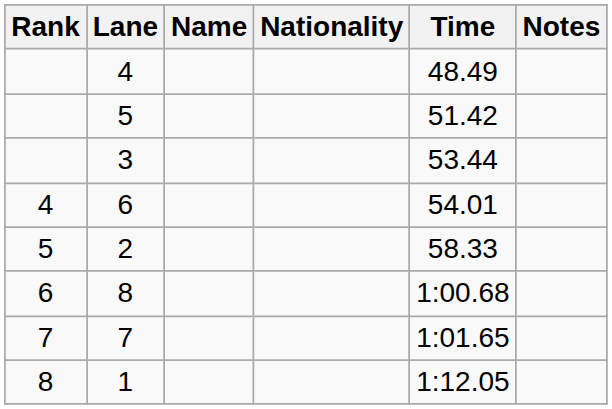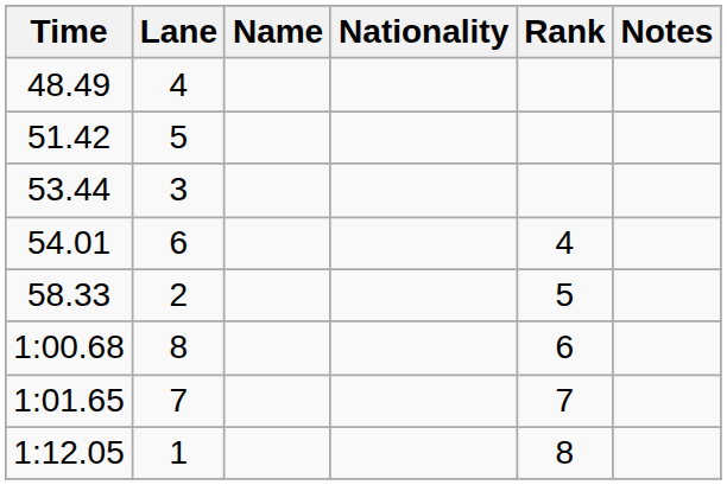 <table class="wikitable sortable" style="text-align:center">
 <tr>
-<th>Rank</th>
+<th>Time</th>
 <th>Lane</th>
 <th>Name</th>
 <th>Nationality</th>
-<th>Time</th>
+<th>Rank</th>
 <th>Notes</th>
 </tr>
 <tr>
-<td></td>
+<td>48.49</td>
 <td>4</td>
 <td align=left></td>
 <td align=left></td>
-<td>48.49</td>
+<td></td>
 <td><strong></strong></td>
 </tr>
 <tr>
-<td></td>
+<td>51.42</td>
 <td>5</td>
 <td align=left></td>
 <td align=left></td>
-<td>51.42</td>
+<td></td>
 <td></td>
 </tr>
 <tr>
-<td></td>
+<td>53.44</td>
 <td>3</td>
 <td align=left></td>
 <td align=left></td>
-<td>53.44</td>
+<td></td>
 <td></td>
 </tr>
 <tr>
-<td>4</td>
+<td>54.01</td>
 <td>6</td>
 <td align=left></td>
 <td align=left></td>
-<td>54.01</td>
+<td>4</td>
 <td></td>
 </tr>
 <tr>
-<td>5</td>
+<td>58.33</td>
 <td>2</td>
 <td align=left></td>
 <td align=left></td>
-<td>58.33</td>
+<td>5</td>
 <td></td>
 </tr>
 <tr>
-<td>6</td>
+<td>1:00.68</td>
 <td>8</td>
 <td align=left></td>
 <td align=left></td>
-<td>1:00.68</td>
+<td>6</td>
 <td></td>
 </tr>
 <tr>
-<td>7</td>
+<td>1:01.65</td>
 <td>7</td>
 <td align=left></td>
 <td align=left></td>
-<td>1:01.65</td>
+<td>7</td>
 <td></td>
 </tr>
 <tr>
-<td>8</td>
+<td>1:12.05</td>
 <td>1</td>
 <td align=left></td>
 <td align=left></td>
-<td>1:12.05</td>
+<td>8</td>
 <td></td>
 </tr>
 </table>
